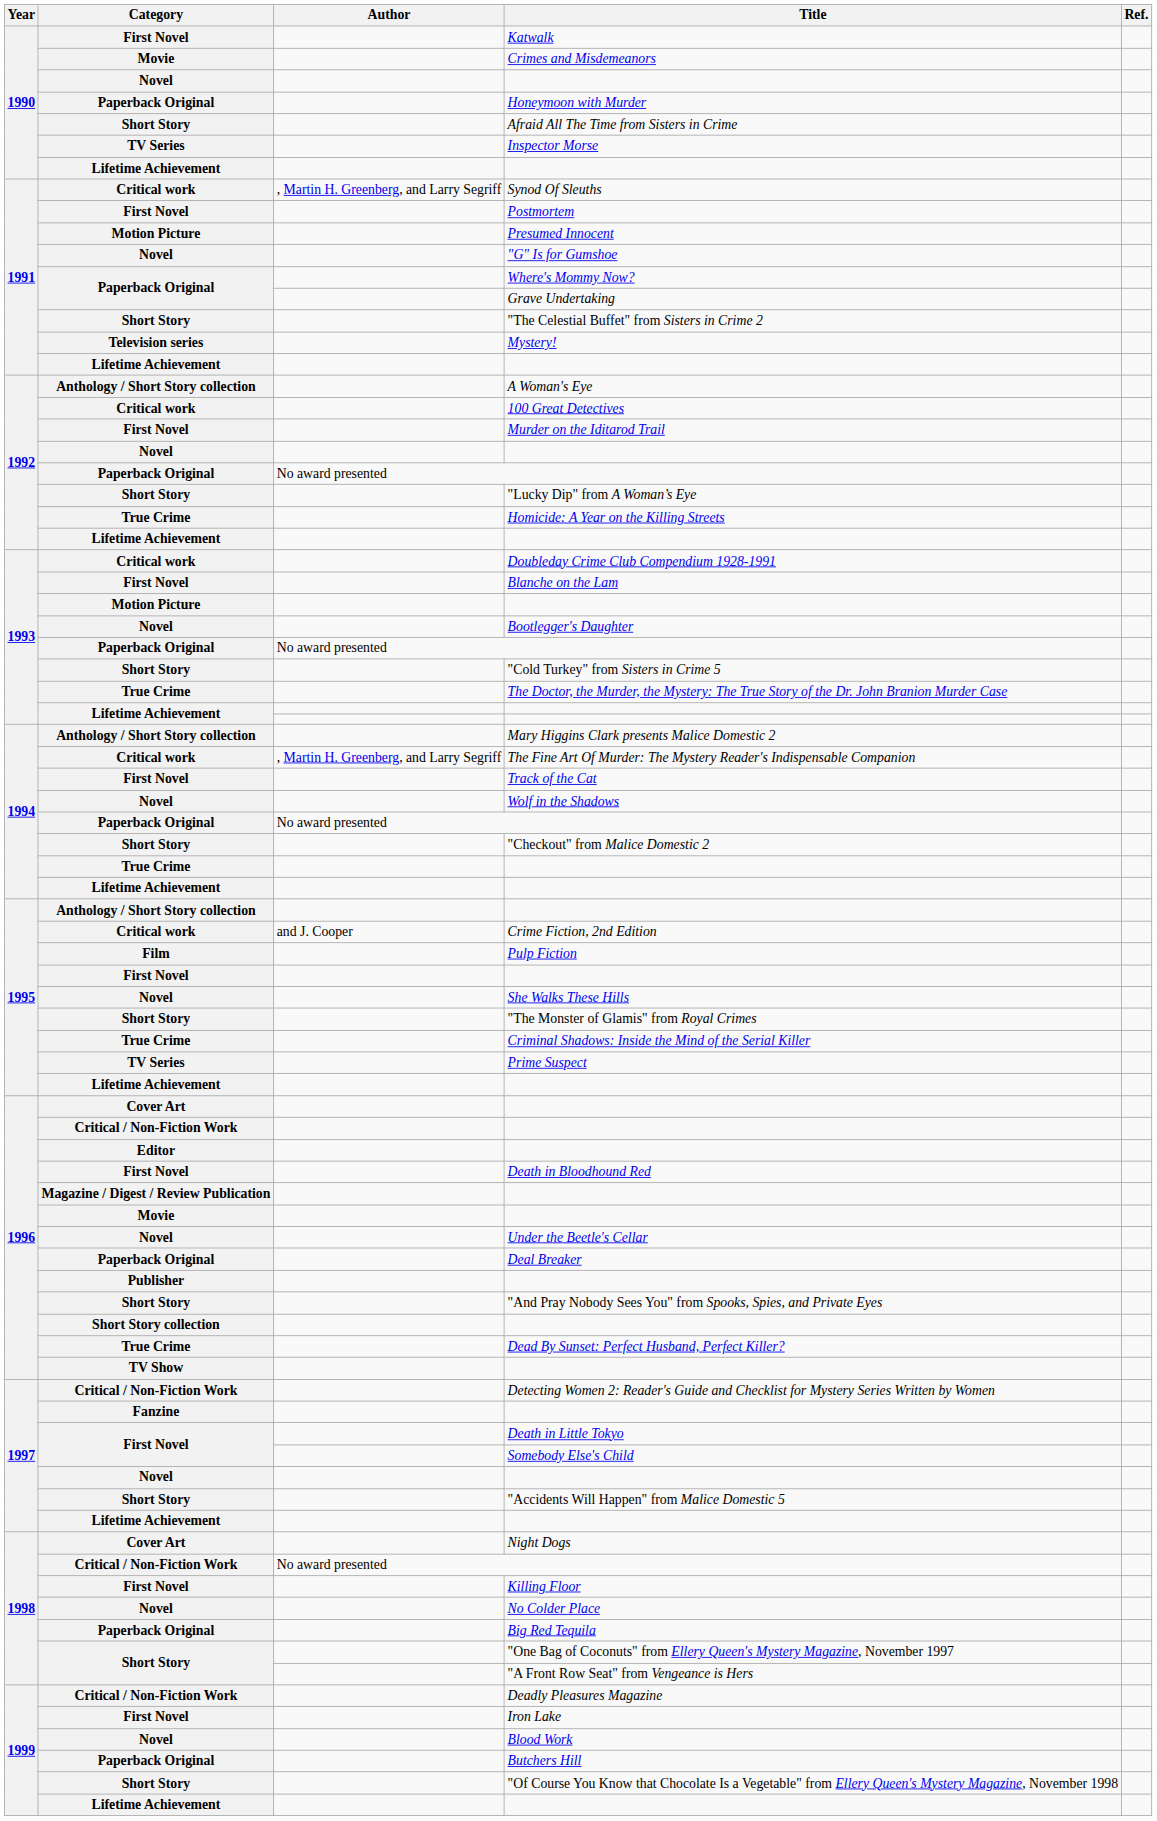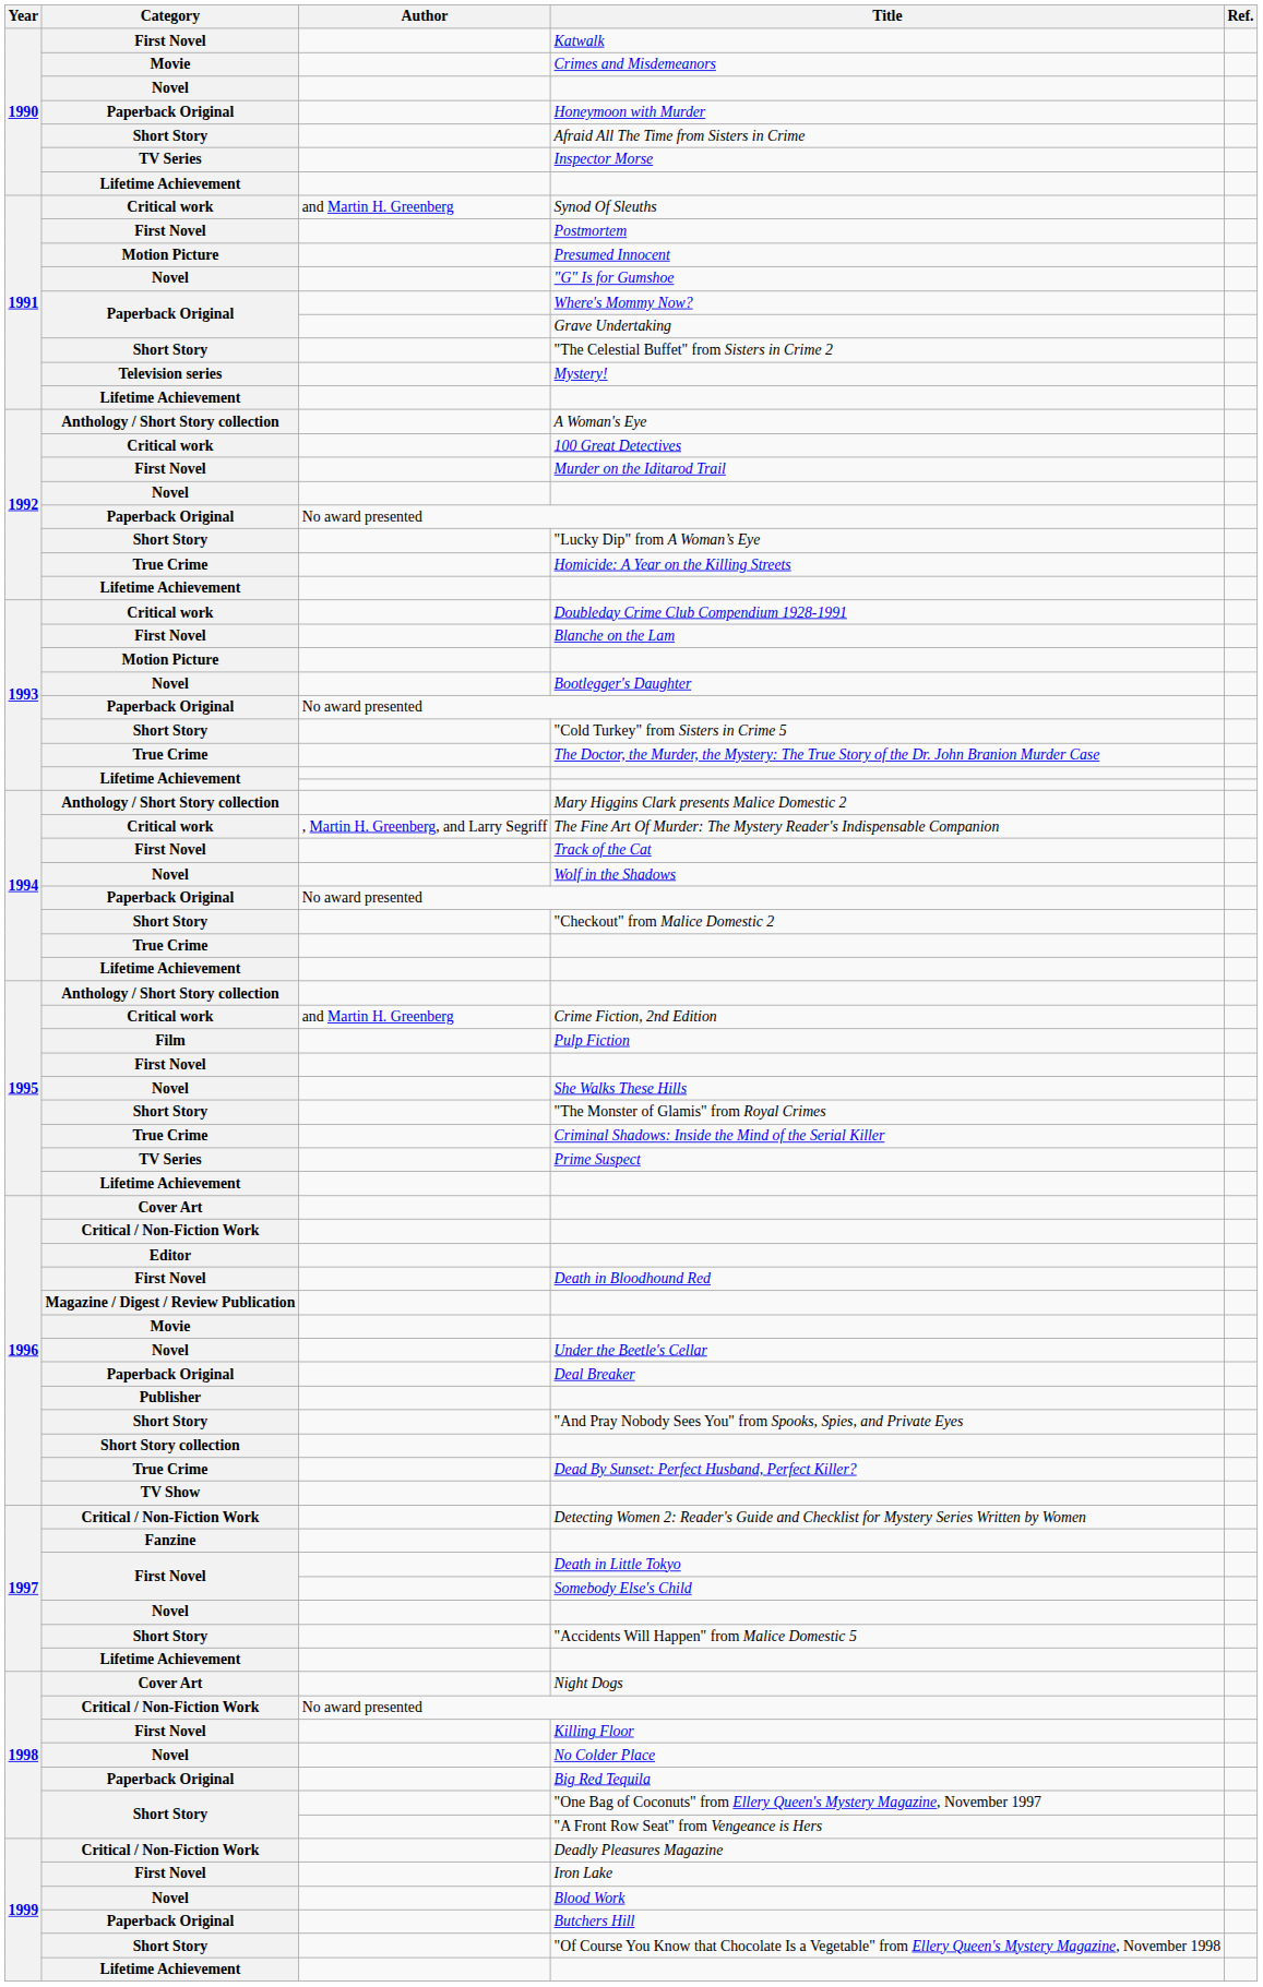 <table class="wikitable sortable mw-collapsible">
 <tr>
 <th>Year</th>
 <th>Category</th>
 <th>Author</th>
 <th>Title</th>
 <th>Ref.</th>
 </tr>
 <tr>
 <th rowspan="7"><a href='#'>1990</a></th>
 <th>First Novel</th>
 <td></td>
 <td><em><a href='#'>Katwalk</a></em></td>
 <td></td>
 </tr>
 <tr>
 <th>Movie</th>
 <td></td>
 <td><em><a href='#'>Crimes and Misdemeanors</a></em></td>
 <td></td>
 </tr>
 <tr>
 <th>Novel</th>
 <td></td>
 <td><em></em></td>
 <td></td>
 </tr>
 <tr>
 <th>Paperback Original</th>
 <td></td>
 <td><em><a href='#'>Honeymoon with Murder</a></em></td>
 <td></td>
 </tr>
 <tr>
 <th>Short Story</th>
 <td></td>
 <td><em>Afraid All The Time from Sisters in Crime</em></td>
 <td></td>
 </tr>
 <tr>
 <th>TV Series</th>
 <td></td>
 <td><em><a href='#'>Inspector Morse</a></em></td>
 <td></td>
 </tr>
 <tr>
 <th>Lifetime Achievement</th>
 <td></td>
 <td></td>
 <td></td>
 </tr>
 <tr>
 <th rowspan="9"><a href='#'>1991</a></th>
 <th>Critical work</th>
-<td>, <a href='#'>Martin H. Greenberg</a>, and Larry Segriff</td>
+<td> and <a href='#'>Martin H. Greenberg</a></td>
 <td><em>Synod Of Sleuths</em></td>
 <td></td>
 </tr>
 <tr>
 <th>First Novel</th>
 <td></td>
 <td><em><a href='#'>Postmortem</a></em></td>
 <td></td>
 </tr>
 <tr>
 <th>Motion Picture</th>
 <td></td>
 <td><em><a href='#'>Presumed Innocent</a></em></td>
 <td></td>
 </tr>
 <tr>
 <th>Novel</th>
 <td></td>
 <td><em><a href='#'>"G" Is for Gumshoe</a></em></td>
 <td></td>
 </tr>
 <tr>
 <th rowspan="2">Paperback Original</th>
 <td></td>
 <td><em><a href='#'>Where's Mommy Now?</a></em></td>
 <td></td>
 </tr>
 <tr>
 <td></td>
 <td><em>Grave Undertaking</em></td>
 <td></td>
 </tr>
 <tr>
 <th>Short Story</th>
 <td></td>
 <td>"The Celestial Buffet" from <em>Sisters in Crime 2</em></td>
 <td></td>
 </tr>
 <tr>
 <th>Television series</th>
 <td></td>
 <td><em><a href='#'>Mystery!</a></em></td>
 <td></td>
 </tr>
 <tr>
 <th>Lifetime Achievement</th>
 <td></td>
 <td></td>
 <td></td>
 </tr>
 <tr>
 <th rowspan="8"><a href='#'>1992</a></th>
 <th>Anthology / Short Story collection</th>
 <td></td>
 <td><em>A Woman's Eye</em></td>
 <td></td>
 </tr>
 <tr>
 <th>Critical work</th>
 <td></td>
 <td><em><a href='#'>100 Great Detectives</a></em></td>
 <td></td>
 </tr>
 <tr>
 <th>First Novel</th>
 <td></td>
 <td><em><a href='#'>Murder on the Iditarod Trail</a></em></td>
 <td></td>
 </tr>
 <tr>
 <th>Novel</th>
 <td></td>
 <td><em></em></td>
 <td></td>
 </tr>
 <tr>
 <th>Paperback Original</th>
 <td colspan="2">No award presented</td>
 <td></td>
 </tr>
 <tr>
 <th>Short Story</th>
 <td></td>
 <td>"Lucky Dip" from <em>A Woman’s Eye</em></td>
 <td></td>
 </tr>
 <tr>
 <th>True Crime</th>
 <td></td>
 <td><em><a href='#'>Homicide: A Year on the Killing Streets</a></em></td>
 <td></td>
 </tr>
 <tr>
 <th>Lifetime Achievement</th>
 <td></td>
 <td></td>
 <td></td>
 </tr>
 <tr>
 <th rowspan="9"><a href='#'>1993</a></th>
 <th>Critical work</th>
 <td></td>
 <td><em><a href='#'>Doubleday Crime Club Compendium 1928-1991</a></em></td>
 <td></td>
 </tr>
 <tr>
 <th>First Novel</th>
 <td></td>
 <td><em><a href='#'>Blanche on the Lam</a></em></td>
 <td></td>
 </tr>
 <tr>
 <th>Motion Picture</th>
 <td></td>
 <td><em></em></td>
 <td></td>
 </tr>
 <tr>
 <th>Novel</th>
 <td></td>
 <td><em><a href='#'>Bootlegger's Daughter</a></em></td>
 <td></td>
 </tr>
 <tr>
 <th>Paperback Original</th>
 <td colspan="2">No award presented</td>
 <td></td>
 </tr>
 <tr>
 <th>Short Story</th>
 <td></td>
 <td>"Cold Turkey" from <em>Sisters in Crime 5</em></td>
 <td></td>
 </tr>
 <tr>
 <th>True Crime</th>
 <td></td>
 <td><em><a href='#'>The Doctor, the Murder, the Mystery: The True Story of the Dr. John Branion Murder Case</a></em></td>
 <td></td>
 </tr>
 <tr>
 <th rowspan="2">Lifetime Achievement</th>
 <td></td>
 <td></td>
 <td></td>
 </tr>
 <tr>
 <td></td>
 <td></td>
 <td></td>
 </tr>
 <tr>
 <th rowspan="8"><a href='#'>1994</a></th>
 <th>Anthology / Short Story collection</th>
 <td></td>
 <td><em>Mary Higgins Clark presents Malice Domestic 2</em></td>
 <td></td>
 </tr>
 <tr>
 <th>Critical work</th>
 <td>, <a href='#'>Martin H. Greenberg</a>, and Larry Segriff</td>
 <td><em>The Fine Art Of Murder: The Mystery Reader's Indispensable Companion</em></td>
 <td></td>
 </tr>
 <tr>
 <th>First Novel</th>
 <td></td>
 <td><em><a href='#'>Track of the Cat</a></em></td>
 <td></td>
 </tr>
 <tr>
 <th>Novel</th>
 <td></td>
 <td><em><a href='#'>Wolf in the Shadows</a></em></td>
 <td></td>
 </tr>
 <tr>
 <th>Paperback Original</th>
 <td colspan="2">No award presented</td>
 <td></td>
 </tr>
 <tr>
 <th>Short Story</th>
 <td></td>
 <td>"Checkout" from <em>Malice Domestic 2</em></td>
 <td></td>
 </tr>
 <tr>
 <th>True Crime</th>
 <td></td>
 <td><em></em></td>
 <td></td>
 </tr>
 <tr>
 <th>Lifetime Achievement</th>
 <td></td>
 <td></td>
 <td></td>
 </tr>
 <tr>
 <th rowspan="9"><a href='#'>1995</a></th>
 <th>Anthology / Short Story collection</th>
 <td></td>
 <td><em></em></td>
 <td></td>
 </tr>
 <tr>
 <th>Critical work</th>
-<td> and J. Cooper</td>
+<td> and <a href='#'>Martin H. Greenberg</a></td>
 <td><em>Crime Fiction, 2nd Edition</em></td>
 <td></td>
 </tr>
 <tr>
 <th>Film</th>
 <td></td>
 <td><em><a href='#'>Pulp Fiction</a></em></td>
 <td></td>
 </tr>
 <tr>
 <th>First Novel</th>
 <td></td>
 <td><em></em></td>
 <td></td>
 </tr>
 <tr>
 <th>Novel</th>
 <td></td>
 <td><em><a href='#'>She Walks These Hills</a></em></td>
 <td></td>
 </tr>
 <tr>
 <th>Short Story</th>
 <td></td>
 <td>"The Monster of Glamis" from <em>Royal Crimes</em></td>
 <td></td>
 </tr>
 <tr>
 <th>True Crime</th>
 <td></td>
 <td><em><a href='#'>Criminal Shadows: Inside the Mind of the Serial Killer</a></em></td>
 <td></td>
 </tr>
 <tr>
 <th>TV Series</th>
 <td></td>
 <td><em><a href='#'>Prime Suspect</a></em></td>
 <td></td>
 </tr>
 <tr>
 <th>Lifetime Achievement</th>
 <td></td>
 <td></td>
 <td></td>
 </tr>
 <tr>
 <th rowspan="13"><a href='#'>1996</a></th>
 <th>Cover Art</th>
 <td></td>
 <td><em></em></td>
 <td></td>
 </tr>
 <tr>
 <th>Critical / Non-Fiction Work</th>
 <td></td>
 <td><em></em></td>
 <td></td>
 </tr>
 <tr>
 <th>Editor</th>
 <td></td>
 <td></td>
 <td></td>
 </tr>
 <tr>
 <th>First Novel</th>
 <td></td>
 <td><em><a href='#'>Death in Bloodhound Red</a></em></td>
 <td></td>
 </tr>
 <tr>
 <th>Magazine / Digest / Review Publication</th>
 <td></td>
 <td><em></em></td>
 <td></td>
 </tr>
 <tr>
 <th>Movie</th>
 <td></td>
 <td><em></em></td>
 <td></td>
 </tr>
 <tr>
 <th>Novel</th>
 <td></td>
 <td><em><a href='#'>Under the Beetle's Cellar</a></em></td>
 <td></td>
 </tr>
 <tr>
 <th>Paperback Original</th>
 <td></td>
 <td><em><a href='#'>Deal Breaker</a></em></td>
 <td></td>
 </tr>
 <tr>
 <th>Publisher</th>
 <td></td>
 <td></td>
 <td></td>
 </tr>
 <tr>
 <th>Short Story</th>
 <td></td>
 <td>"And Pray Nobody Sees You" from <em>Spooks, Spies, and Private Eyes</em></td>
 <td></td>
 </tr>
 <tr>
 <th>Short Story collection</th>
 <td></td>
 <td><em></em></td>
 <td></td>
 </tr>
 <tr>
 <th>True Crime</th>
 <td></td>
 <td><em><a href='#'>Dead By Sunset: Perfect Husband, Perfect Killer?</a></em></td>
 <td></td>
 </tr>
 <tr>
 <th>TV Show</th>
 <td></td>
 <td><em></em></td>
 <td></td>
 </tr>
 <tr>
 <th rowspan="7"><a href='#'>1997</a></th>
 <th>Critical / Non-Fiction Work</th>
 <td></td>
 <td><em>Detecting Women 2: Reader's Guide and Checklist for Mystery Series Written by Women</em></td>
 <td></td>
 </tr>
 <tr>
 <th>Fanzine</th>
 <td></td>
 <td><em></em></td>
 <td></td>
 </tr>
 <tr>
 <th rowspan="2">First Novel</th>
 <td></td>
 <td><em><a href='#'>Death in Little Tokyo</a></em></td>
 <td></td>
 </tr>
 <tr>
 <td></td>
 <td><em><a href='#'>Somebody Else's Child</a></em></td>
 <td></td>
 </tr>
 <tr>
 <th>Novel</th>
 <td></td>
 <td><em></em></td>
 <td></td>
 </tr>
 <tr>
 <th>Short Story</th>
 <td></td>
 <td>"Accidents Will Happen" from <em>Malice Domestic 5</em></td>
 <td></td>
 </tr>
 <tr>
 <th>Lifetime Achievement</th>
 <td></td>
 <td></td>
 <td></td>
 </tr>
 <tr>
 <th rowspan="7"><a href='#'>1998</a></th>
 <th>Cover Art</th>
 <td></td>
 <td><em>Night Dogs</em></td>
 <td></td>
 </tr>
 <tr>
 <th>Critical / Non-Fiction Work</th>
 <td colspan="2">No award presented</td>
 <td></td>
 </tr>
 <tr>
 <th>First Novel</th>
 <td></td>
 <td><em><a href='#'>Killing Floor</a></em></td>
 <td></td>
 </tr>
 <tr>
 <th>Novel</th>
 <td></td>
 <td><em><a href='#'>No Colder Place</a></em></td>
 <td></td>
 </tr>
 <tr>
 <th>Paperback Original</th>
 <td></td>
 <td><em><a href='#'>Big Red Tequila</a></em></td>
 <td></td>
 </tr>
 <tr>
 <th rowspan="2">Short Story</th>
 <td></td>
 <td>"One Bag of Coconuts" from <em><a href='#'>Ellery Queen's Mystery Magazine</a>,</em> November 1997</td>
 <td></td>
 </tr>
 <tr>
 <td></td>
 <td>"A Front Row Seat" from <em>Vengeance is Hers</em></td>
 <td></td>
 </tr>
 <tr>
 <th rowspan="6"><a href='#'>1999</a></th>
 <th>Critical / Non-Fiction Work</th>
 <td></td>
 <td><em>Deadly Pleasures Magazine</em></td>
 <td></td>
 </tr>
 <tr>
 <th>First Novel</th>
 <td></td>
 <td><em>Iron Lake</em></td>
 <td></td>
 </tr>
 <tr>
 <th>Novel</th>
 <td></td>
 <td><em><a href='#'>Blood Work</a></em></td>
 <td></td>
 </tr>
 <tr>
 <th>Paperback Original</th>
 <td></td>
 <td><em><a href='#'>Butchers Hill</a></em></td>
 <td></td>
 </tr>
 <tr>
 <th>Short Story</th>
 <td></td>
 <td>"Of Course You Know that Chocolate Is a Vegetable" from <em><a href='#'>Ellery Queen's Mystery Magazine</a>,</em> November 1998</td>
 <td></td>
 </tr>
 <tr>
 <th>Lifetime Achievement</th>
 <td></td>
 <td></td>
 <td></td>
 </tr>
 </table>
